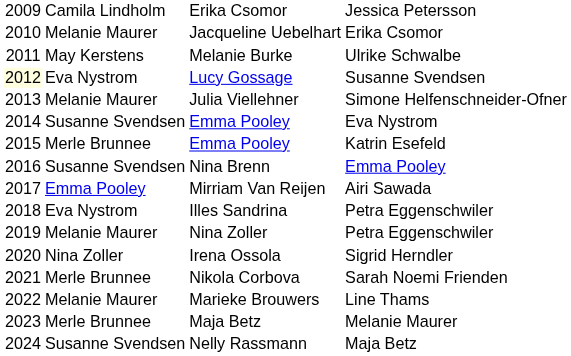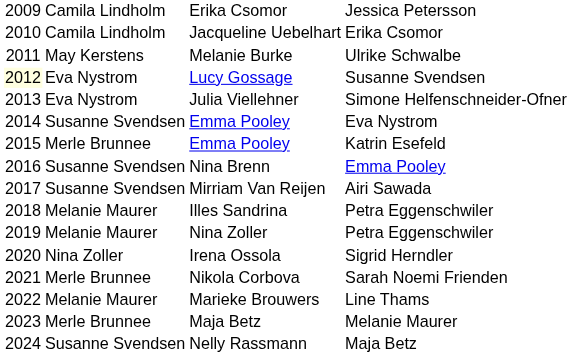 <table>
 <tr>
 <td align="center">2009</td>
 <td> Camila Lindholm</td>
 <td> Erika Csomor</td>
 <td> Jessica Petersson</td>
 </tr>
 <tr>
 <td align="center">2010</td>
-<td> Melanie Maurer</td>
+<td> Camila Lindholm</td>
 <td> Jacqueline Uebelhart</td>
 <td> Erika Csomor</td>
 </tr>
 <tr>
 <td align="center">2011</td>
 <td> May Kerstens</td>
 <td> Melanie Burke</td>
 <td> Ulrike Schwalbe</td>
 </tr>
 <tr>
 <td align="center" style="background: lightyellow;">2012</td>
 <td> Eva Nystrom</td>
 <td> <a href='#'>Lucy Gossage</a></td>
 <td> Susanne Svendsen</td>
 </tr>
 <tr>
 <td align="center">2013</td>
-<td> Melanie Maurer</td>
+<td> Eva Nystrom</td>
 <td> Julia Viellehner</td>
 <td> Simone Helfenschneider-Ofner</td>
 </tr>
 <tr>
 <td align="center">2014</td>
 <td> Susanne Svendsen</td>
 <td> <a href='#'>Emma Pooley</a></td>
 <td> Eva Nystrom</td>
 </tr>
 <tr>
 <td align="center">2015</td>
 <td> Merle Brunnee</td>
 <td> <a href='#'>Emma Pooley</a></td>
 <td> Katrin Esefeld</td>
 </tr>
 <tr>
 <td align="center">2016</td>
 <td> Susanne Svendsen</td>
 <td> Nina Brenn</td>
 <td> <a href='#'>Emma Pooley</a></td>
 </tr>
 <tr>
 <td align="center">2017</td>
-<td> <a href='#'>Emma Pooley</a></td>
+<td> Susanne Svendsen</td>
 <td> Mirriam Van Reijen</td>
 <td> Airi Sawada</td>
 </tr>
 <tr>
 <td align="center">2018</td>
-<td> Eva Nystrom</td>
+<td> Melanie Maurer</td>
 <td> Illes Sandrina</td>
 <td> Petra Eggenschwiler</td>
 </tr>
 <tr>
 <td align="center">2019</td>
 <td> Melanie Maurer</td>
 <td> Nina Zoller</td>
 <td> Petra Eggenschwiler</td>
 </tr>
 <tr>
 <td align="center">2020</td>
 <td> Nina Zoller</td>
 <td> Irena Ossola</td>
 <td> Sigrid Herndler</td>
 </tr>
 <tr>
 <td align="center">2021</td>
 <td> Merle Brunnee</td>
 <td> Nikola Corbova</td>
 <td> Sarah Noemi Frienden</td>
 </tr>
 <tr>
 <td align="center">2022</td>
 <td> Melanie Maurer</td>
 <td> Marieke Brouwers</td>
 <td> Line Thams</td>
 </tr>
 <tr>
 <td align="center">2023</td>
 <td> Merle Brunnee</td>
 <td> Maja Betz</td>
 <td> Melanie Maurer</td>
 </tr>
 <tr>
 <td align="center">2024</td>
 <td> Susanne Svendsen</td>
 <td> Nelly Rassmann</td>
 <td> Maja Betz</td>
 </tr>
 <tr>
 </tr>
 </table>
